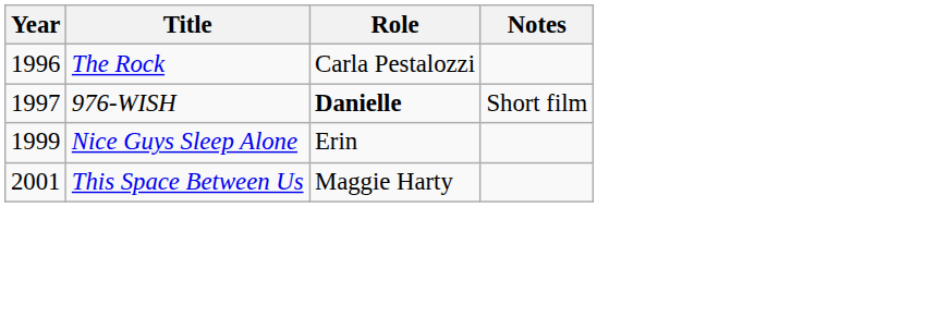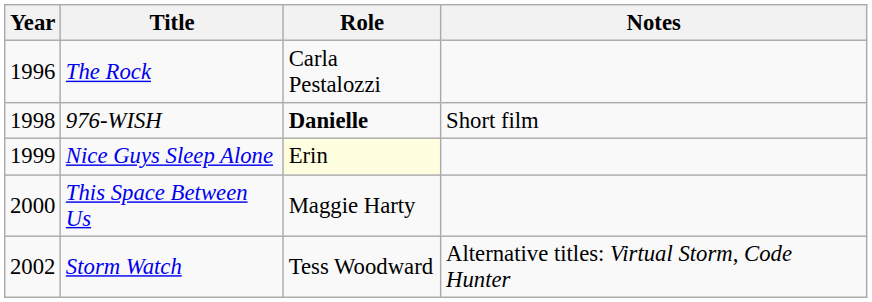 <table class="wikitable sortable">
 <tr>
 <th>Year</th>
 <th>Title</th>
 <th>Role</th>
 <th class="unsortable">Notes</th>
 </tr>
 <tr>
 <td>1996</td>
 <td><em><a href='#'>The Rock</a></em></td>
 <td>Carla Pestalozzi</td>
 <td></td>
 </tr>
 <tr>
-<td>1997</td>
+<td>1998</td>
 <td><em>976-WISH</em></td>
 <td><strong>Danielle</strong></td>
 <td>Short film</td>
 </tr>
 <tr>
 <td>1999</td>
 <td><em><a href='#'>Nice Guys Sleep Alone</a></em></td>
-<td>Erin</td>
+<td style="background: lightyellow;">Erin</td>
 <td></td>
 </tr>
 <tr>
-<td>2001</td>
+<td>2000</td>
 <td><em><a href='#'>This Space Between Us</a></em></td>
 <td>Maggie Harty</td>
 <td></td>
 </tr>
+<tr>
+<td>2002</td>
+<td><em><a href='#'>Storm Watch</a></em></td>
+<td>Tess Woodward</td>
+<td>Alternative titles: <em>Virtual Storm</em>, <em>Code Hunter</em></td>
+</tr>
 </table>
